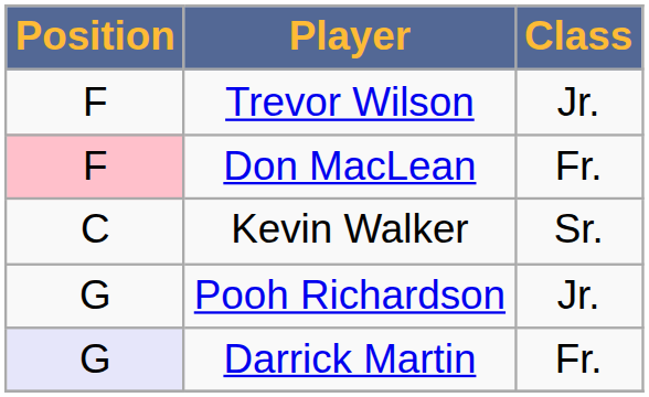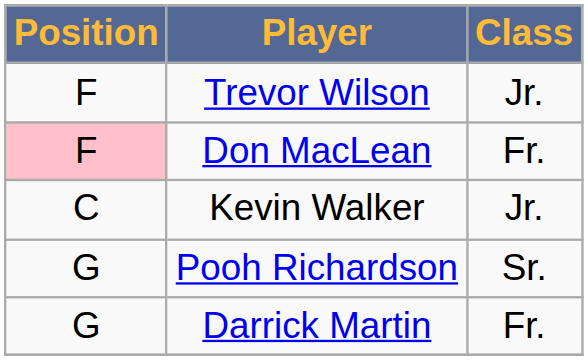 <table class="wikitable sortable sortable">
 <tr>
 <th style="background:#536895; color:#FEBB36">Position</th>
 <th style="background:#536895; color:#FEBB36">Player</th>
 <th style="background:#536895; color:#FEBB36">Class</th>
 </tr>
 <tr style="text-align: center">
 <td>F</td>
 <td><a href='#'>Trevor Wilson</a></td>
 <td>Jr.</td>
 </tr>
 <tr style="text-align: center">
 <td style="background: pink;">F</td>
 <td><a href='#'>Don MacLean</a></td>
 <td>Fr.</td>
 </tr>
 <tr style="text-align: center">
 <td>C</td>
 <td>Kevin Walker</td>
+<td>Jr.</td>
+</tr>
+<tr style="text-align: center">
+<td>G</td>
+<td><a href='#'>Pooh Richardson</a></td>
 <td>Sr.</td>
 </tr>
 <tr style="text-align: center">
 <td>G</td>
-<td><a href='#'>Pooh Richardson</a></td>
-<td>Jr.</td>
-</tr>
-<tr style="text-align: center">
-<td style="background: lavender;">G</td>
 <td><a href='#'>Darrick Martin</a></td>
 <td>Fr.</td>
 </tr>
 <tr style="text-align: center">
 </tr>
 </table>
